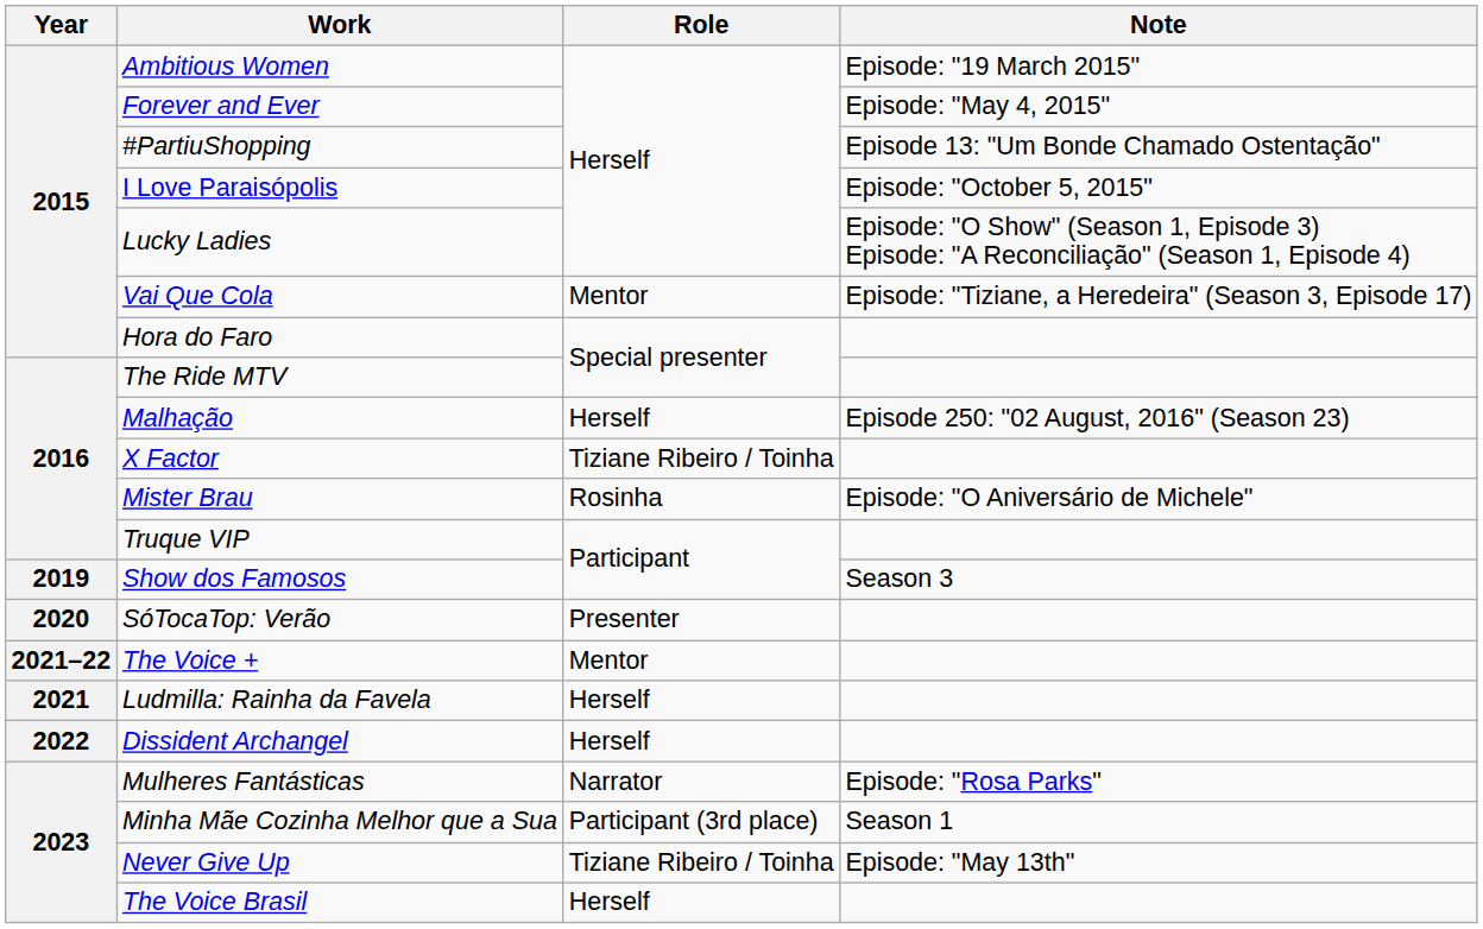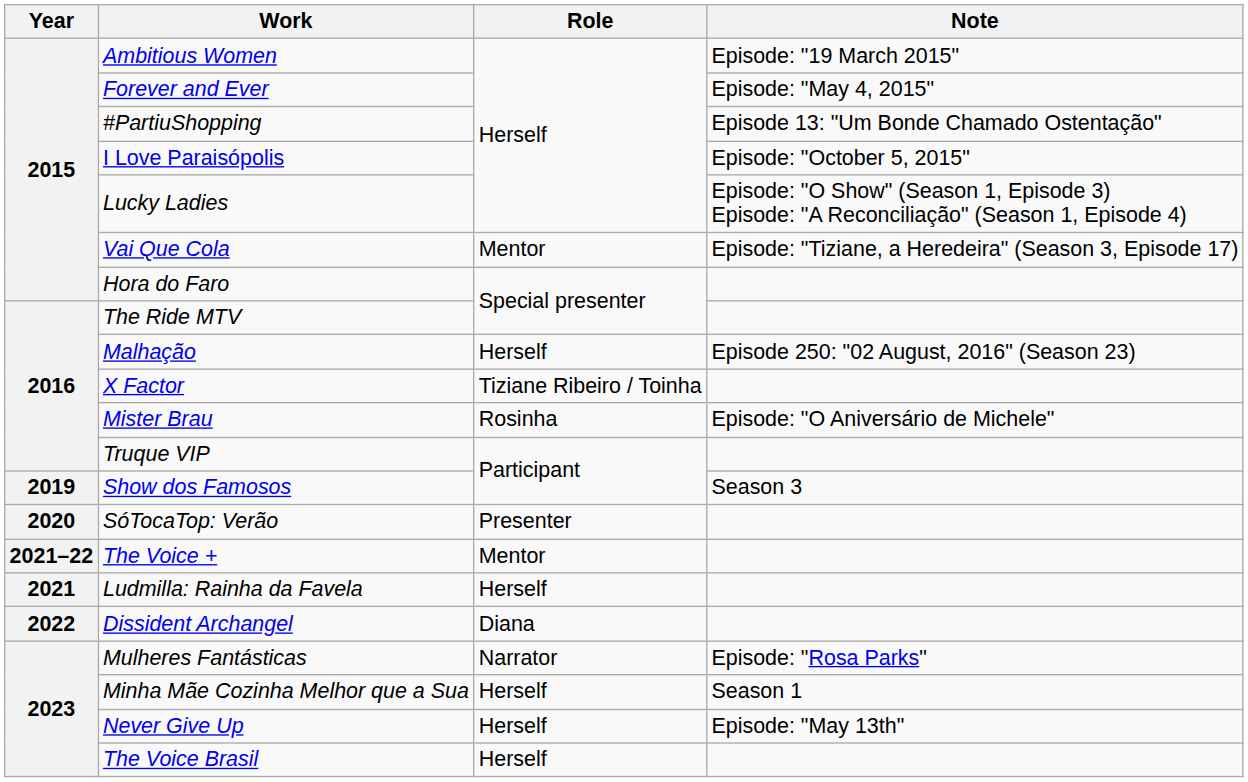 <table class="wikitable plainrowheaders">
 <tr>
 <th scope="col">Year</th>
 <th scope="col">Work</th>
 <th scope="col">Role</th>
 <th scope="col">Note</th>
 </tr>
 <tr>
 <th scope="row" rowspan="7">2015</th>
 <td><em><a href='#'>Ambitious Women</a></em></td>
 <td rowspan="5">Herself</td>
 <td>Episode: "19 March 2015"</td>
 </tr>
 <tr>
 <td><em><a href='#'>Forever and Ever</a></em></td>
 <td>Episode: "May 4, 2015"</td>
 </tr>
 <tr>
 <td><em>#PartiuShopping</em></td>
 <td>Episode 13: "Um Bonde Chamado Ostentação"</td>
 </tr>
 <tr>
 <td><a href='#'>I Love Paraisópolis</a></td>
 <td>Episode: "October 5, 2015"</td>
 </tr>
 <tr>
 <td><em>Lucky Ladies</em></td>
 <td>Episode: "O Show" (Season 1, Episode 3)<br>Episode:  "A Reconciliação" (Season 1, Episode 4)</td>
 </tr>
 <tr>
 <td><em><a href='#'>Vai Que Cola</a></em></td>
 <td>Mentor</td>
 <td>Episode: "Tiziane, a Heredeira" (Season 3, Episode 17)</td>
 </tr>
 <tr>
 <td><em>Hora do Faro</em></td>
 <td rowspan="2">Special presenter</td>
 <td></td>
 </tr>
 <tr>
 <th scope="row" rowspan="5">2016</th>
 <td><em>The Ride MTV</em></td>
 <td></td>
 </tr>
 <tr>
 <td><em><a href='#'>Malhação</a></em></td>
 <td>Herself</td>
 <td>Episode 250: "02 August, 2016" (Season 23)</td>
 </tr>
 <tr>
 <td><em><a href='#'>X Factor</a></em></td>
 <td>Tiziane Ribeiro / Toinha</td>
 <td></td>
 </tr>
 <tr>
 <td><em><a href='#'>Mister Brau</a></em></td>
 <td>Rosinha</td>
 <td>Episode: "O Aniversário de Michele"</td>
 </tr>
 <tr>
 <td><em>Truque VIP</em></td>
 <td rowspan="2">Participant</td>
 <td></td>
 </tr>
 <tr>
 <th scope="row">2019</th>
 <td><em><a href='#'>Show dos Famosos</a></em></td>
 <td>Season 3</td>
 </tr>
 <tr>
 <th scope="row">2020</th>
 <td><em>SóTocaTop: Verão</em></td>
 <td>Presenter</td>
 <td></td>
 </tr>
 <tr>
 <th scope="row">2021–22</th>
 <td><em><a href='#'>The Voice +</a></em></td>
 <td>Mentor</td>
 <td></td>
 </tr>
 <tr>
 <th scope="row">2021</th>
 <td><em>Ludmilla: Rainha da Favela</em></td>
 <td>Herself</td>
 <td></td>
 </tr>
 <tr>
 <th scope="row">2022</th>
 <td><em><a href='#'>Dissident Archangel</a></em></td>
-<td>Herself</td>
+<td>Diana</td>
 <td></td>
 </tr>
 <tr>
 <th rowspan="4" scope="row">2023</th>
 <td><em>Mulheres Fantásticas</em></td>
 <td>Narrator</td>
 <td>Episode: "<a href='#'>Rosa Parks</a>"</td>
 </tr>
 <tr>
 <td><em>Minha Mãe Cozinha Melhor que a Sua</em></td>
-<td>Participant (3rd place)</td>
+<td>Herself</td>
 <td>Season 1</td>
 </tr>
 <tr>
 <td><em><a href='#'>Never Give Up</a></em></td>
-<td>Tiziane Ribeiro / Toinha</td>
+<td>Herself</td>
 <td>Episode: "May 13th"</td>
 </tr>
 <tr>
 <td><em><a href='#'>The Voice Brasil</a></em></td>
 <td>Herself</td>
 <td></td>
 </tr>
 </table>
